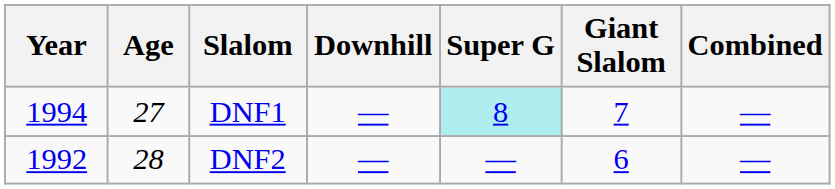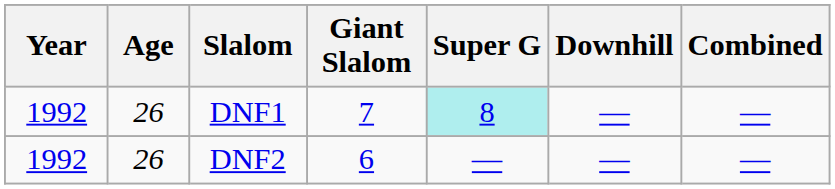 <table class=wikitable style="text-align:center">
 <tr>
 <th>  Year  </th>
 <th> Age </th>
 <th> Slalom </th>
+<th> Giant <br> Slalom </th>
+<th>Super G</th>
 <th>Downhill</th>
-<th>Super G</th>
-<th> Giant <br> Slalom </th>
 <th>Combined</th>
 </tr>
 <tr>
-<td><a href='#'>1994</a></td>
-<td><em>27</em></td>
+<td><a href='#'>1992</a></td>
+<td><em>26</em></td>
 <td><a href='#'>DNF1</a></td>
+<td><a href='#'>7</a></td>
+<td style="background: paleturquoise;"><a href='#'>8</a></td>
 <td><a href='#'>—</a></td>
-<td style="background: paleturquoise;"><a href='#'>8</a></td>
-<td><a href='#'>7</a></td>
 <td><a href='#'>—</a></td>
 </tr>
 <tr>
 <td><a href='#'>1992</a></td>
-<td><em>28</em></td>
+<td><em>26</em></td>
 <td><a href='#'>DNF2</a></td>
+<td><a href='#'>6</a></td>
 <td><a href='#'>—</a></td>
 <td><a href='#'>—</a></td>
-<td><a href='#'>6</a></td>
 <td><a href='#'>—</a></td>
 </tr>
 </table>
